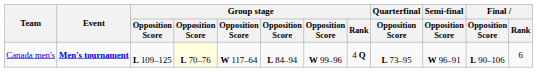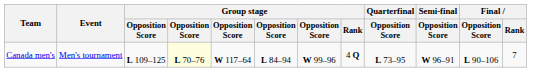 <table class="wikitable" style="font-size:90%">
 <tr>
 <th rowspan=2>Team</th>
 <th rowspan=2>Event</th>
 <th colspan=6>Group stage</th>
 <th>Quarterfinal</th>
 <th>Semi-final</th>
 <th colspan=2>Final / </th>
 </tr>
 <tr style="font-size:95%">
 <th>Opposition<br>Score</th>
 <th>Opposition<br>Score</th>
 <th>Opposition<br>Score</th>
 <th>Opposition<br>Score</th>
 <th>Opposition<br>Score</th>
 <th>Rank</th>
 <th>Opposition<br>Score</th>
 <th>Opposition<br>Score</th>
 <th>Opposition<br>Score</th>
 <th>Rank</th>
 </tr>
 <tr align=center>
 <td align=left><a href='#'>Canada men's</a></td>
-<td align=left><strong><a href='#'>Men's tournament</a></strong></td>
+<td align=left><a href='#'>Men's tournament</a></td>
 <td><br><strong>L</strong> 109–125</td>
 <td style="background: lightyellow;"><br><strong>L</strong> 70–76</td>
 <td><br><strong>W</strong> 117–64</td>
 <td><br><strong>L</strong> 84–94</td>
 <td><br><strong>W</strong> 99–96</td>
 <td>4 <strong>Q</strong></td>
 <td><br><strong>L</strong> 73–95</td>
 <td><br><strong>W</strong> 96–91</td>
 <td><br><strong>L</strong> 90–106</td>
-<td>6</td>
+<td>7</td>
 </tr>
 </table>
